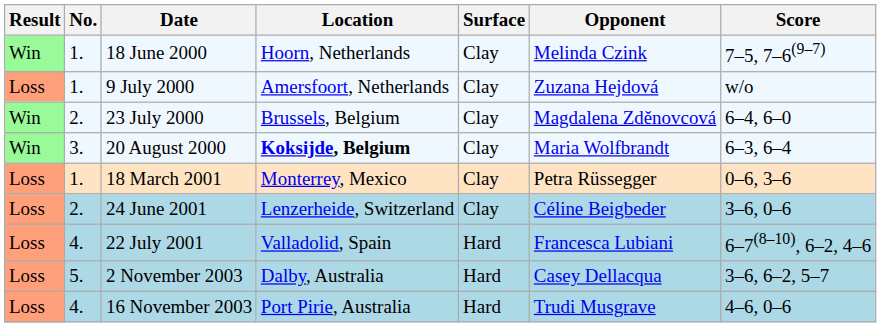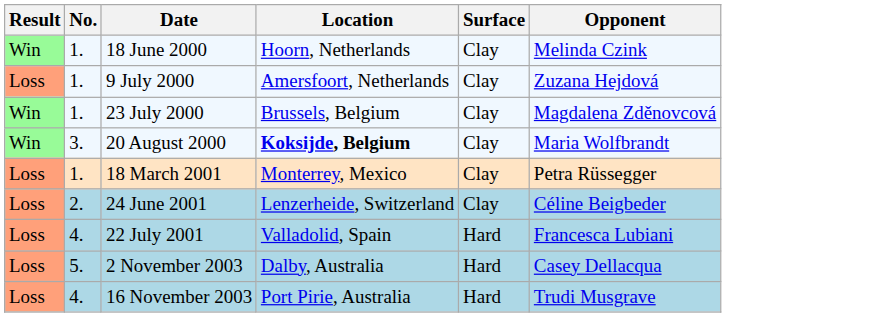 <table class="sortable wikitable" style="font-size:97%;">
 <tr>
 <th>Result</th>
 <th>No.</th>
 <th>Date</th>
 <th>Location</th>
 <th>Surface</th>
 <th>Opponent</th>
-<th class="unsortable">Score</th>
 </tr>
 <tr style="background:#f0f8ff;">
 <td style="background:#98fb98;">Win</td>
 <td>1.</td>
 <td>18 June 2000</td>
 <td><a href='#'>Hoorn</a>, Netherlands</td>
 <td>Clay</td>
 <td> <a href='#'>Melinda Czink</a></td>
-<td>7–5, 7–6<sup>(9–7)</sup></td>
 </tr>
 <tr style="background:#f0f8ff;">
 <td style="background:#ffa07a;">Loss</td>
 <td>1.</td>
 <td>9 July 2000</td>
 <td><a href='#'>Amersfoort</a>, Netherlands</td>
 <td>Clay</td>
 <td> <a href='#'>Zuzana Hejdová</a></td>
-<td>w/o</td>
 </tr>
 <tr style="background:#f0f8ff;">
 <td style="background:#98fb98;">Win</td>
-<td>2.</td>
+<td>1.</td>
 <td>23 July 2000</td>
 <td><a href='#'>Brussels</a>, Belgium</td>
 <td>Clay</td>
 <td> <a href='#'>Magdalena Zděnovcová</a></td>
-<td>6–4, 6–0</td>
 </tr>
 <tr style="background:#f0f8ff;">
 <td style="background:#98fb98;">Win</td>
 <td>3.</td>
 <td>20 August 2000</td>
 <td><strong><a href='#'>Koksijde</a>, Belgium</strong></td>
 <td>Clay</td>
 <td> <a href='#'>Maria Wolfbrandt</a></td>
-<td>6–3, 6–4</td>
 </tr>
 <tr style="background:#ffe4c4;">
 <td style="background:#ffa07a;">Loss</td>
 <td>1.</td>
 <td>18 March 2001</td>
 <td><a href='#'>Monterrey</a>, Mexico</td>
 <td>Clay</td>
 <td> Petra Rüssegger</td>
-<td>0–6, 3–6</td>
 </tr>
 <tr style="background:lightblue;">
 <td style="background:#ffa07a;">Loss</td>
 <td>2.</td>
 <td>24 June 2001</td>
 <td><a href='#'>Lenzerheide</a>, Switzerland</td>
 <td>Clay</td>
 <td> <a href='#'>Céline Beigbeder</a></td>
-<td>3–6, 0–6</td>
 </tr>
 <tr style="background:lightblue;">
 <td style="background:#ffa07a;">Loss</td>
 <td>4.</td>
 <td>22 July 2001</td>
 <td><a href='#'>Valladolid</a>, Spain</td>
 <td>Hard</td>
 <td> <a href='#'>Francesca Lubiani</a></td>
-<td>6–7<sup>(8–10)</sup>, 6–2, 4–6</td>
 </tr>
 <tr style="background:lightblue;">
 <td style="background:#ffa07a;">Loss</td>
 <td>5.</td>
 <td>2 November 2003</td>
 <td><a href='#'>Dalby</a>, Australia</td>
 <td>Hard</td>
 <td> <a href='#'>Casey Dellacqua</a></td>
-<td>3–6, 6–2, 5–7</td>
 </tr>
 <tr style="background:lightblue;">
 <td style="background:#ffa07a;">Loss</td>
 <td>4.</td>
 <td>16 November 2003</td>
 <td><a href='#'>Port Pirie</a>, Australia</td>
 <td>Hard</td>
 <td> <a href='#'>Trudi Musgrave</a></td>
-<td>4–6, 0–6</td>
 </tr>
 </table>
